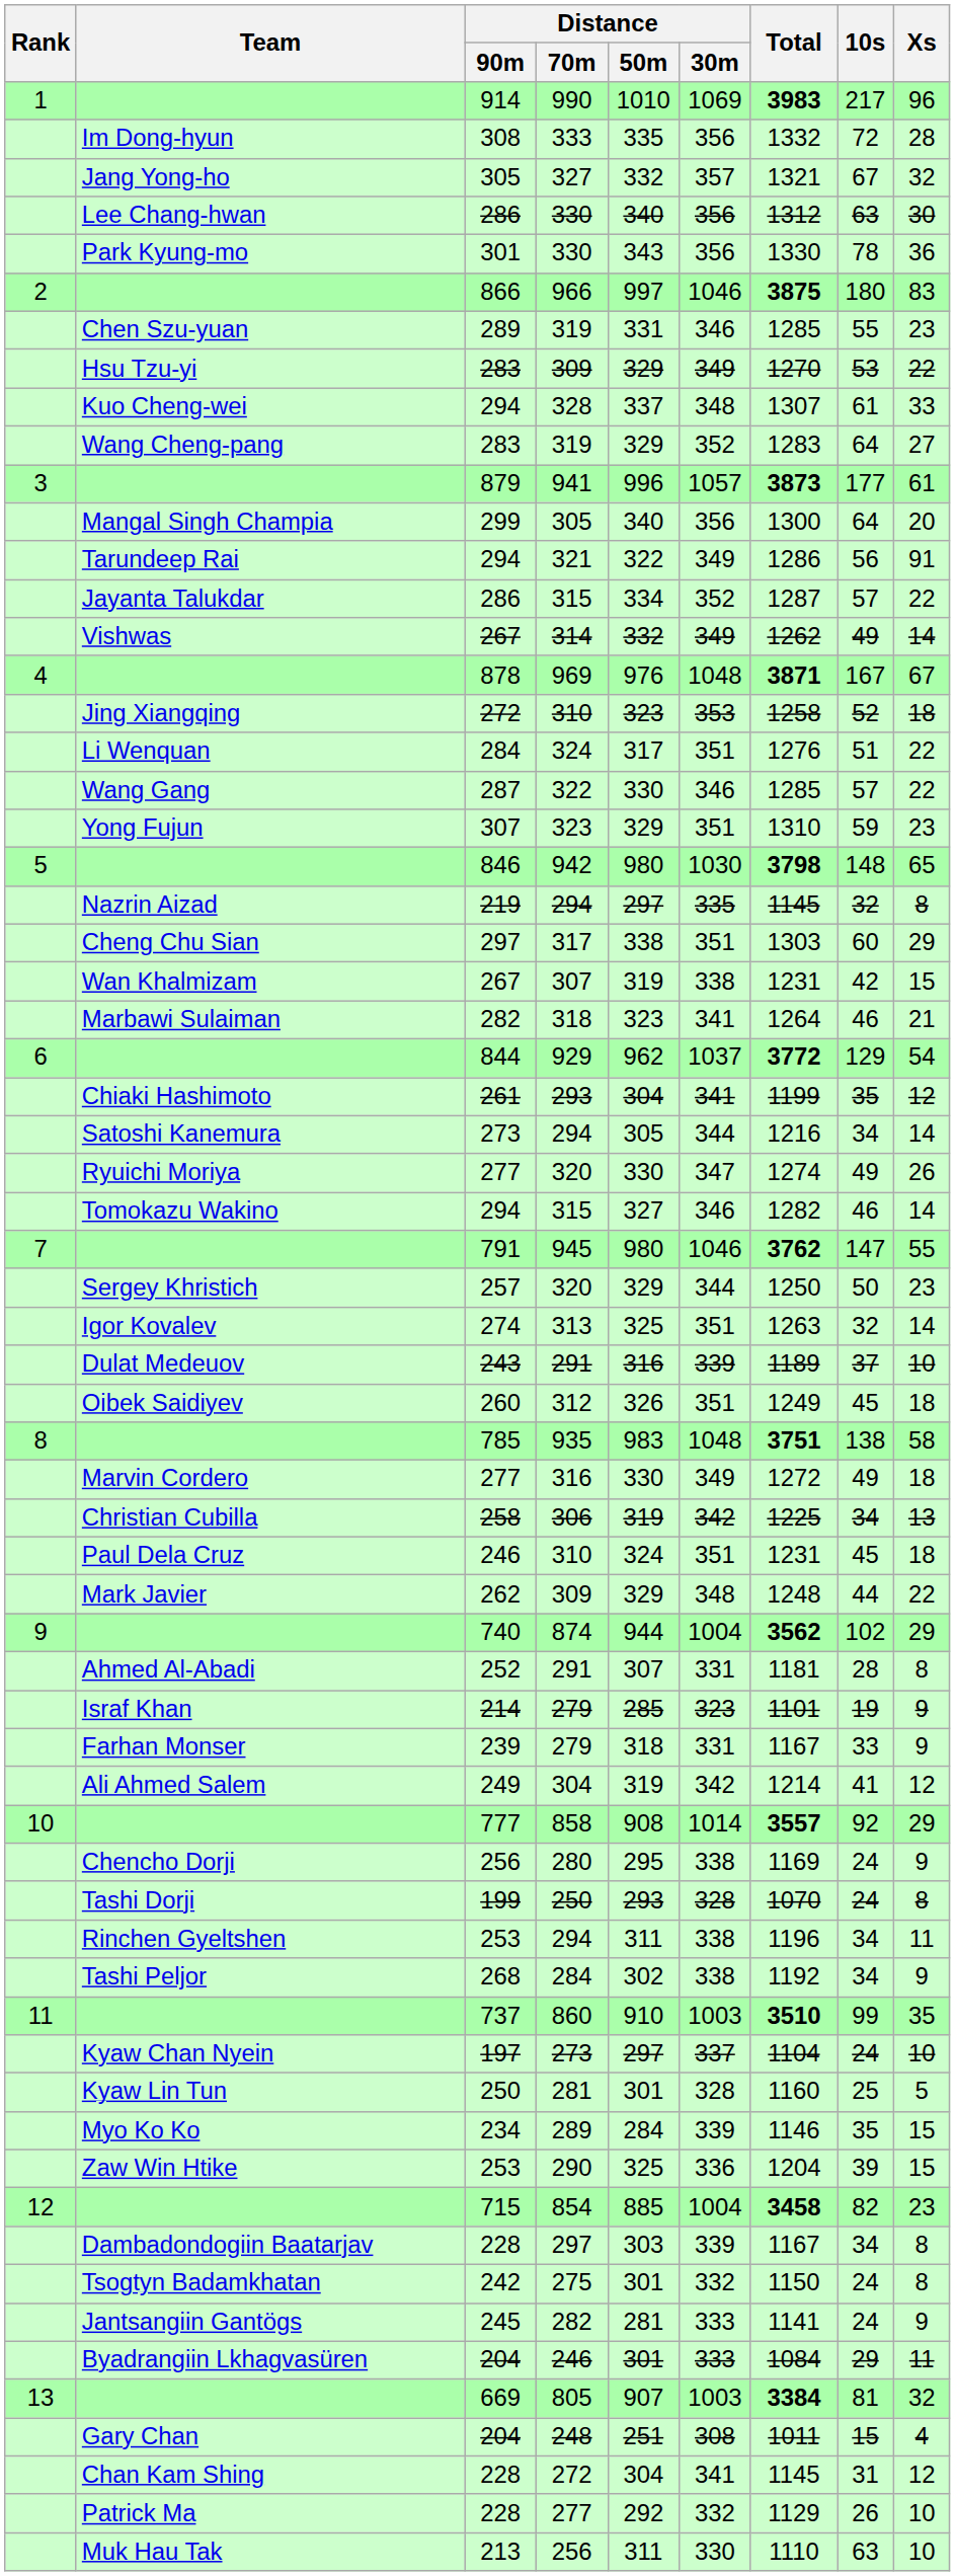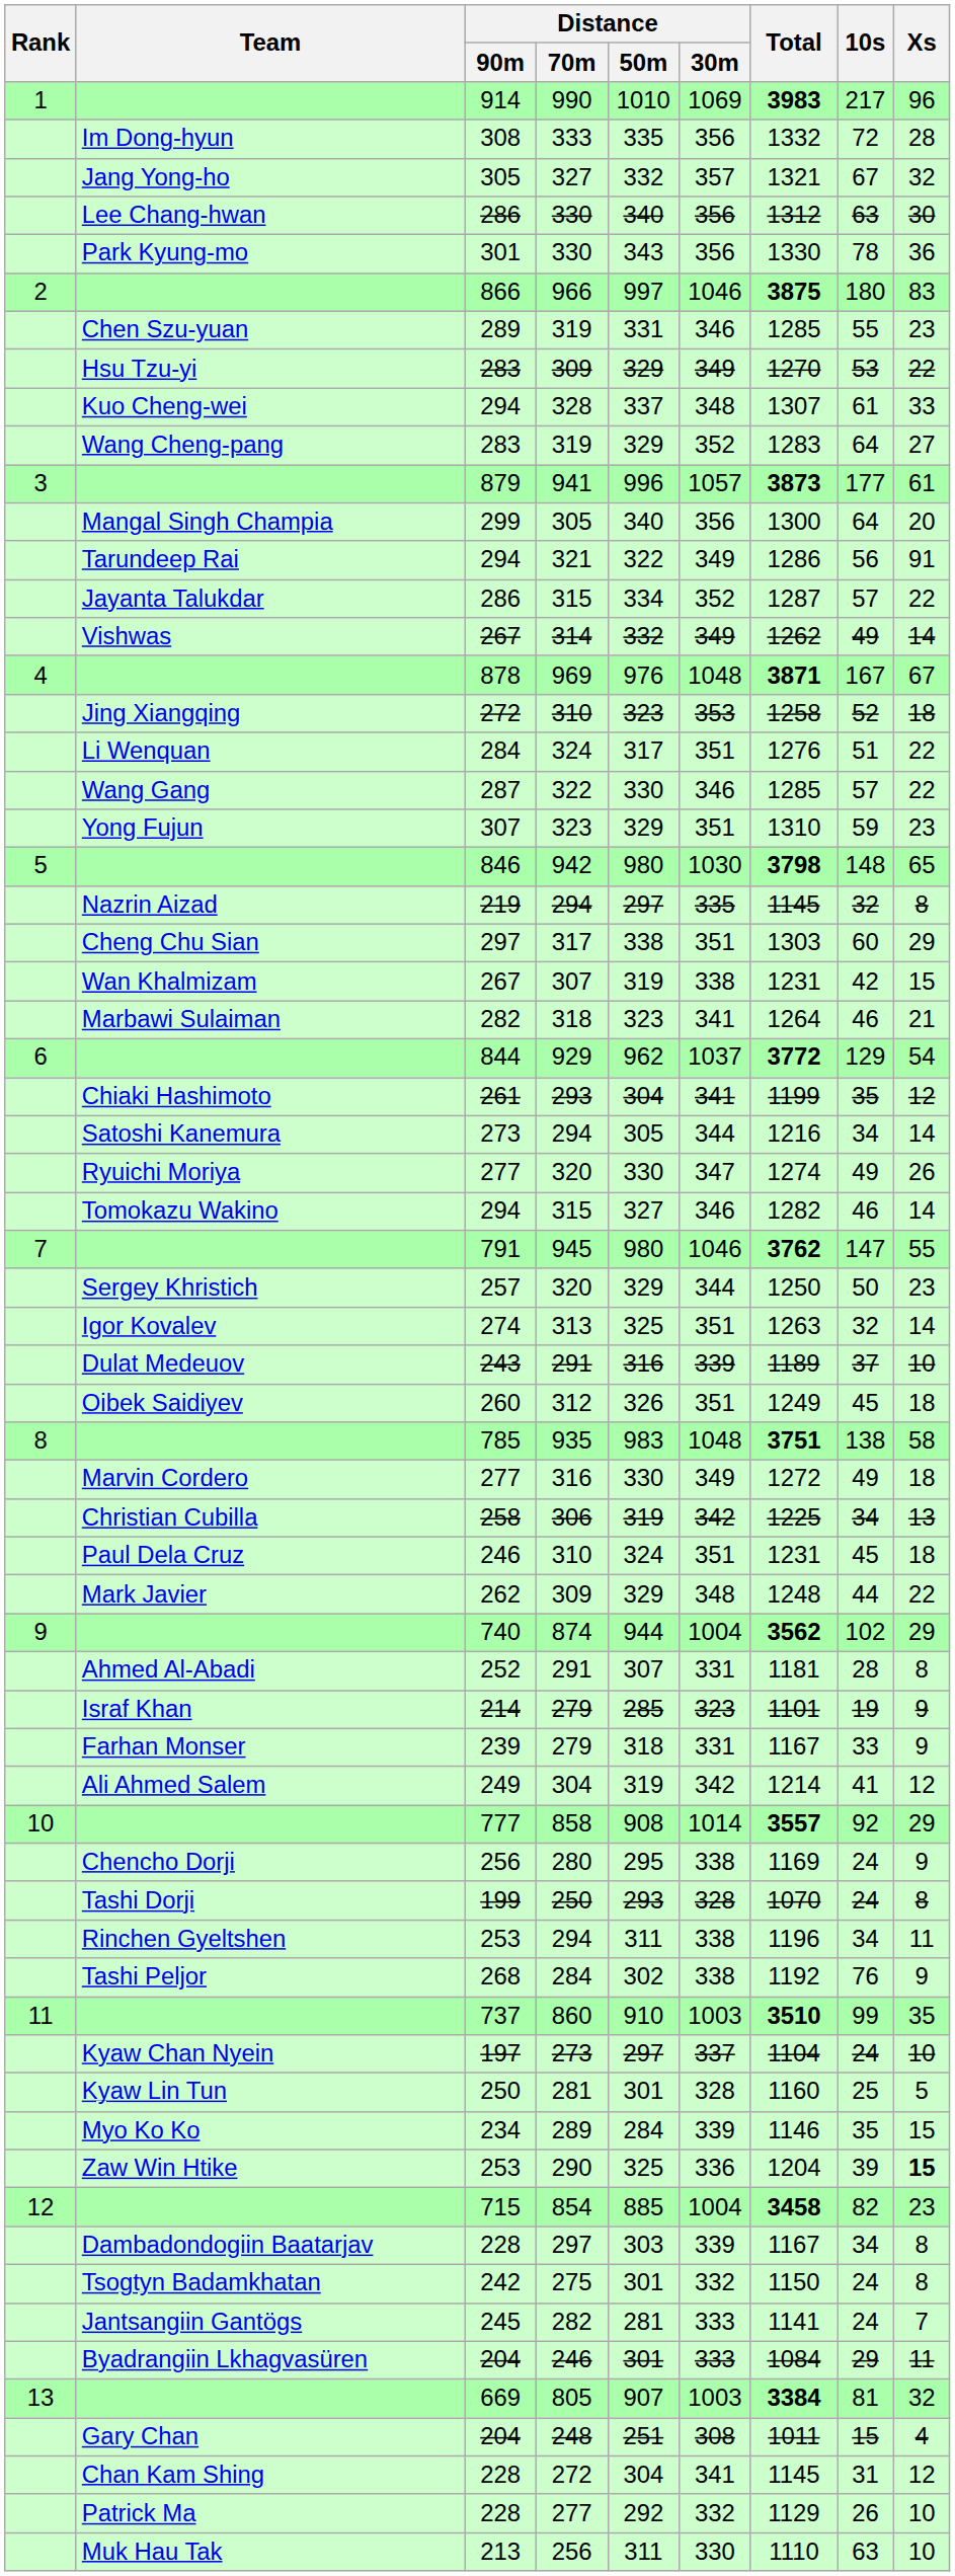 <table class="wikitable" style="text-align:center">
 <tr>
 <th rowspan=2 width=40>Rank</th>
 <th rowspan=2 width=250>Team</th>
 <th colspan=4>Distance</th>
 <th rowspan=2 width=50>Total</th>
 <th rowspan=2 width=30>10s</th>
 <th rowspan=2 width=30>Xs</th>
 </tr>
 <tr>
 <th width=40>90m</th>
 <th width=40>70m</th>
 <th width=40>50m</th>
 <th width=40>30m</th>
 </tr>
 <tr bgcolor="aaffaa">
 <td>1</td>
 <td align=left></td>
 <td>914</td>
 <td>990</td>
 <td>1010</td>
 <td>1069</td>
 <td><strong>3983</strong></td>
 <td>217</td>
 <td>96</td>
 </tr>
 <tr bgcolor="ccffcc">
 <td></td>
 <td align=left><a href='#'>Im Dong-hyun</a></td>
 <td>308</td>
 <td>333</td>
 <td>335</td>
 <td>356</td>
 <td>1332</td>
 <td>72</td>
 <td>28</td>
 </tr>
 <tr bgcolor="ccffcc">
 <td></td>
 <td align=left><a href='#'>Jang Yong-ho</a></td>
 <td>305</td>
 <td>327</td>
 <td>332</td>
 <td>357</td>
 <td>1321</td>
 <td>67</td>
 <td>32</td>
 </tr>
 <tr bgcolor="ccffcc">
 <td></td>
 <td align=left><a href='#'>Lee Chang-hwan</a></td>
 <td><s>286</s></td>
 <td><s>330</s></td>
 <td><s>340</s></td>
 <td><s>356</s></td>
 <td><s>1312</s></td>
 <td><s>63</s></td>
 <td><s>30</s></td>
 </tr>
 <tr bgcolor="ccffcc">
 <td></td>
 <td align=left><a href='#'>Park Kyung-mo</a></td>
 <td>301</td>
 <td>330</td>
 <td>343</td>
 <td>356</td>
 <td>1330</td>
 <td>78</td>
 <td>36</td>
 </tr>
 <tr bgcolor="aaffaa">
 <td>2</td>
 <td align=left></td>
 <td>866</td>
 <td>966</td>
 <td>997</td>
 <td>1046</td>
 <td><strong>3875</strong></td>
 <td>180</td>
 <td>83</td>
 </tr>
 <tr bgcolor="ccffcc">
 <td></td>
 <td align=left><a href='#'>Chen Szu-yuan</a></td>
 <td>289</td>
 <td>319</td>
 <td>331</td>
 <td>346</td>
 <td>1285</td>
 <td>55</td>
 <td>23</td>
 </tr>
 <tr bgcolor="ccffcc">
 <td></td>
 <td align=left><a href='#'>Hsu Tzu-yi</a></td>
 <td><s>283</s></td>
 <td><s>309</s></td>
 <td><s>329</s></td>
 <td><s>349</s></td>
 <td><s>1270</s></td>
 <td><s>53</s></td>
 <td><s>22</s></td>
 </tr>
 <tr bgcolor="ccffcc">
 <td></td>
 <td align=left><a href='#'>Kuo Cheng-wei</a></td>
 <td>294</td>
 <td>328</td>
 <td>337</td>
 <td>348</td>
 <td>1307</td>
 <td>61</td>
 <td>33</td>
 </tr>
 <tr bgcolor="ccffcc">
 <td></td>
 <td align=left><a href='#'>Wang Cheng-pang</a></td>
 <td>283</td>
 <td>319</td>
 <td>329</td>
 <td>352</td>
 <td>1283</td>
 <td>64</td>
 <td>27</td>
 </tr>
 <tr bgcolor="aaffaa">
 <td>3</td>
 <td align=left></td>
 <td>879</td>
 <td>941</td>
 <td>996</td>
 <td>1057</td>
 <td><strong>3873</strong></td>
 <td>177</td>
 <td>61</td>
 </tr>
 <tr bgcolor="ccffcc">
 <td></td>
 <td align=left><a href='#'>Mangal Singh Champia</a></td>
 <td>299</td>
 <td>305</td>
 <td>340</td>
 <td>356</td>
 <td>1300</td>
 <td>64</td>
 <td>20</td>
 </tr>
 <tr bgcolor="ccffcc">
 <td></td>
 <td align=left><a href='#'>Tarundeep Rai</a></td>
 <td>294</td>
 <td>321</td>
 <td>322</td>
 <td>349</td>
 <td>1286</td>
 <td>56</td>
 <td>91</td>
 </tr>
 <tr bgcolor="ccffcc">
 <td></td>
 <td align=left><a href='#'>Jayanta Talukdar</a></td>
 <td>286</td>
 <td>315</td>
 <td>334</td>
 <td>352</td>
 <td>1287</td>
 <td>57</td>
 <td>22</td>
 </tr>
 <tr bgcolor="ccffcc">
 <td></td>
 <td align=left><a href='#'>Vishwas</a></td>
 <td><s>267</s></td>
 <td><s>314</s></td>
 <td><s>332</s></td>
 <td><s>349</s></td>
 <td><s>1262</s></td>
 <td><s>49</s></td>
 <td><s>14</s></td>
 </tr>
 <tr bgcolor="aaffaa">
 <td>4</td>
 <td align=left></td>
 <td>878</td>
 <td>969</td>
 <td>976</td>
 <td>1048</td>
 <td><strong>3871</strong></td>
 <td>167</td>
 <td>67</td>
 </tr>
 <tr bgcolor="ccffcc">
 <td></td>
 <td align=left><a href='#'>Jing Xiangqing</a></td>
 <td><s>272</s></td>
 <td><s>310</s></td>
 <td><s>323</s></td>
 <td><s>353</s></td>
 <td><s>1258</s></td>
 <td><s>52</s></td>
 <td><s>18</s></td>
 </tr>
 <tr bgcolor="ccffcc">
 <td></td>
 <td align=left><a href='#'>Li Wenquan</a></td>
 <td>284</td>
 <td>324</td>
 <td>317</td>
 <td>351</td>
 <td>1276</td>
 <td>51</td>
 <td>22</td>
 </tr>
 <tr bgcolor="ccffcc">
 <td></td>
 <td align=left><a href='#'>Wang Gang</a></td>
 <td>287</td>
 <td>322</td>
 <td>330</td>
 <td>346</td>
 <td>1285</td>
 <td>57</td>
 <td>22</td>
 </tr>
 <tr bgcolor="ccffcc">
 <td></td>
 <td align=left><a href='#'>Yong Fujun</a></td>
 <td>307</td>
 <td>323</td>
 <td>329</td>
 <td>351</td>
 <td>1310</td>
 <td>59</td>
 <td>23</td>
 </tr>
 <tr bgcolor="aaffaa">
 <td>5</td>
 <td align=left></td>
 <td>846</td>
 <td>942</td>
 <td>980</td>
 <td>1030</td>
 <td><strong>3798</strong></td>
 <td>148</td>
 <td>65</td>
 </tr>
 <tr bgcolor="ccffcc">
 <td></td>
 <td align=left><a href='#'>Nazrin Aizad</a></td>
 <td><s>219</s></td>
 <td><s>294</s></td>
 <td><s>297</s></td>
 <td><s>335</s></td>
 <td><s>1145</s></td>
 <td><s>32</s></td>
 <td><s>8</s></td>
 </tr>
 <tr bgcolor="ccffcc">
 <td></td>
 <td align=left><a href='#'>Cheng Chu Sian</a></td>
 <td>297</td>
 <td>317</td>
 <td>338</td>
 <td>351</td>
 <td>1303</td>
 <td>60</td>
 <td>29</td>
 </tr>
 <tr bgcolor="ccffcc">
 <td></td>
 <td align=left><a href='#'>Wan Khalmizam</a></td>
 <td>267</td>
 <td>307</td>
 <td>319</td>
 <td>338</td>
 <td>1231</td>
 <td>42</td>
 <td>15</td>
 </tr>
 <tr bgcolor="ccffcc">
 <td></td>
 <td align=left><a href='#'>Marbawi Sulaiman</a></td>
 <td>282</td>
 <td>318</td>
 <td>323</td>
 <td>341</td>
 <td>1264</td>
 <td>46</td>
 <td>21</td>
 </tr>
 <tr bgcolor="aaffaa">
 <td>6</td>
 <td align=left></td>
 <td>844</td>
 <td>929</td>
 <td>962</td>
 <td>1037</td>
 <td><strong>3772</strong></td>
 <td>129</td>
 <td>54</td>
 </tr>
 <tr bgcolor="ccffcc">
 <td></td>
 <td align=left><a href='#'>Chiaki Hashimoto</a></td>
 <td><s>261</s></td>
 <td><s>293</s></td>
 <td><s>304</s></td>
 <td><s>341</s></td>
 <td><s>1199</s></td>
 <td><s>35</s></td>
 <td><s>12</s></td>
 </tr>
 <tr bgcolor="ccffcc">
 <td></td>
 <td align=left><a href='#'>Satoshi Kanemura</a></td>
 <td>273</td>
 <td>294</td>
 <td>305</td>
 <td>344</td>
 <td>1216</td>
 <td>34</td>
 <td>14</td>
 </tr>
 <tr bgcolor="ccffcc">
 <td></td>
 <td align=left><a href='#'>Ryuichi Moriya</a></td>
 <td>277</td>
 <td>320</td>
 <td>330</td>
 <td>347</td>
 <td>1274</td>
 <td>49</td>
 <td>26</td>
 </tr>
 <tr bgcolor="ccffcc">
 <td></td>
 <td align=left><a href='#'>Tomokazu Wakino</a></td>
 <td>294</td>
 <td>315</td>
 <td>327</td>
 <td>346</td>
 <td>1282</td>
 <td>46</td>
 <td>14</td>
 </tr>
 <tr bgcolor="aaffaa">
 <td>7</td>
 <td align=left></td>
 <td>791</td>
 <td>945</td>
 <td>980</td>
 <td>1046</td>
 <td><strong>3762</strong></td>
 <td>147</td>
 <td>55</td>
 </tr>
 <tr bgcolor="ccffcc">
 <td></td>
 <td align=left><a href='#'>Sergey Khristich</a></td>
 <td>257</td>
 <td>320</td>
 <td>329</td>
 <td>344</td>
 <td>1250</td>
 <td>50</td>
 <td>23</td>
 </tr>
 <tr bgcolor="ccffcc">
 <td></td>
 <td align=left><a href='#'>Igor Kovalev</a></td>
 <td>274</td>
 <td>313</td>
 <td>325</td>
 <td>351</td>
 <td>1263</td>
 <td>32</td>
 <td>14</td>
 </tr>
 <tr bgcolor="ccffcc">
 <td></td>
 <td align=left><a href='#'>Dulat Medeuov</a></td>
 <td><s>243</s></td>
 <td><s>291</s></td>
 <td><s>316</s></td>
 <td><s>339</s></td>
 <td><s>1189</s></td>
 <td><s>37</s></td>
 <td><s>10</s></td>
 </tr>
 <tr bgcolor="ccffcc">
 <td></td>
 <td align=left><a href='#'>Oibek Saidiyev</a></td>
 <td>260</td>
 <td>312</td>
 <td>326</td>
 <td>351</td>
 <td>1249</td>
 <td>45</td>
 <td>18</td>
 </tr>
 <tr bgcolor="aaffaa">
 <td>8</td>
 <td align=left></td>
 <td>785</td>
 <td>935</td>
 <td>983</td>
 <td>1048</td>
 <td><strong>3751</strong></td>
 <td>138</td>
 <td>58</td>
 </tr>
 <tr bgcolor="ccffcc">
 <td></td>
 <td align=left><a href='#'>Marvin Cordero</a></td>
 <td>277</td>
 <td>316</td>
 <td>330</td>
 <td>349</td>
 <td>1272</td>
 <td>49</td>
 <td>18</td>
 </tr>
 <tr bgcolor="ccffcc">
 <td></td>
 <td align=left><a href='#'>Christian Cubilla</a></td>
 <td><s>258</s></td>
 <td><s>306</s></td>
 <td><s>319</s></td>
 <td><s>342</s></td>
 <td><s>1225</s></td>
 <td><s>34</s></td>
 <td><s>13</s></td>
 </tr>
 <tr bgcolor="ccffcc">
 <td></td>
 <td align=left><a href='#'>Paul Dela Cruz</a></td>
 <td>246</td>
 <td>310</td>
 <td>324</td>
 <td>351</td>
 <td>1231</td>
 <td>45</td>
 <td>18</td>
 </tr>
 <tr bgcolor="ccffcc">
 <td></td>
 <td align=left><a href='#'>Mark Javier</a></td>
 <td>262</td>
 <td>309</td>
 <td>329</td>
 <td>348</td>
 <td>1248</td>
 <td>44</td>
 <td>22</td>
 </tr>
 <tr bgcolor="aaffaa">
 <td>9</td>
 <td align=left></td>
 <td>740</td>
 <td>874</td>
 <td>944</td>
 <td>1004</td>
 <td><strong>3562</strong></td>
 <td>102</td>
 <td>29</td>
 </tr>
 <tr bgcolor="ccffcc">
 <td></td>
 <td align=left><a href='#'>Ahmed Al-Abadi</a></td>
 <td>252</td>
 <td>291</td>
 <td>307</td>
 <td>331</td>
 <td>1181</td>
 <td>28</td>
 <td>8</td>
 </tr>
 <tr bgcolor="ccffcc">
 <td></td>
 <td align=left><a href='#'>Israf Khan</a></td>
 <td><s>214</s></td>
 <td><s>279</s></td>
 <td><s>285</s></td>
 <td><s>323</s></td>
 <td><s>1101</s></td>
 <td><s>19</s></td>
 <td><s>9</s></td>
 </tr>
 <tr bgcolor="ccffcc">
 <td></td>
 <td align=left><a href='#'>Farhan Monser</a></td>
 <td>239</td>
 <td>279</td>
 <td>318</td>
 <td>331</td>
 <td>1167</td>
 <td>33</td>
 <td>9</td>
 </tr>
 <tr bgcolor="ccffcc">
 <td></td>
 <td align=left><a href='#'>Ali Ahmed Salem</a></td>
 <td>249</td>
 <td>304</td>
 <td>319</td>
 <td>342</td>
 <td>1214</td>
 <td>41</td>
 <td>12</td>
 </tr>
 <tr bgcolor="aaffaa">
 <td>10</td>
 <td align=left></td>
 <td>777</td>
 <td>858</td>
 <td>908</td>
 <td>1014</td>
 <td><strong>3557</strong></td>
 <td>92</td>
 <td>29</td>
 </tr>
 <tr bgcolor="ccffcc">
 <td></td>
 <td align=left><a href='#'>Chencho Dorji</a></td>
 <td>256</td>
 <td>280</td>
 <td>295</td>
 <td>338</td>
 <td>1169</td>
 <td>24</td>
 <td>9</td>
 </tr>
 <tr bgcolor="ccffcc">
 <td></td>
 <td align=left><a href='#'>Tashi Dorji</a></td>
 <td><s>199</s></td>
 <td><s>250</s></td>
 <td><s>293</s></td>
 <td><s>328</s></td>
 <td><s>1070</s></td>
 <td><s>24</s></td>
 <td><s>8</s></td>
 </tr>
 <tr bgcolor="ccffcc">
 <td></td>
 <td align=left><a href='#'>Rinchen Gyeltshen</a></td>
 <td>253</td>
 <td>294</td>
 <td>311</td>
 <td>338</td>
 <td>1196</td>
 <td>34</td>
 <td>11</td>
 </tr>
 <tr bgcolor="ccffcc">
 <td></td>
 <td align=left><a href='#'>Tashi Peljor</a></td>
 <td>268</td>
 <td>284</td>
 <td>302</td>
 <td>338</td>
 <td>1192</td>
-<td>34</td>
+<td>76</td>
 <td>9</td>
 </tr>
 <tr bgcolor="aaffaa">
 <td>11</td>
 <td align=left></td>
 <td>737</td>
 <td>860</td>
 <td>910</td>
 <td>1003</td>
 <td><strong>3510</strong></td>
 <td>99</td>
 <td>35</td>
 </tr>
 <tr bgcolor="ccffcc">
 <td></td>
 <td align=left><a href='#'>Kyaw Chan Nyein</a></td>
 <td><s>197</s></td>
 <td><s>273</s></td>
 <td><s>297</s></td>
 <td><s>337</s></td>
 <td><s>1104</s></td>
 <td><s>24</s></td>
 <td><s>10</s></td>
 </tr>
 <tr bgcolor="ccffcc">
 <td></td>
 <td align=left><a href='#'>Kyaw Lin Tun</a></td>
 <td>250</td>
 <td>281</td>
 <td>301</td>
 <td>328</td>
 <td>1160</td>
 <td>25</td>
 <td>5</td>
 </tr>
 <tr bgcolor="ccffcc">
 <td></td>
 <td align=left><a href='#'>Myo Ko Ko</a></td>
 <td>234</td>
 <td>289</td>
 <td>284</td>
 <td>339</td>
 <td>1146</td>
 <td>35</td>
 <td>15</td>
 </tr>
 <tr bgcolor="ccffcc">
 <td></td>
 <td align=left><a href='#'>Zaw Win Htike</a></td>
 <td>253</td>
 <td>290</td>
 <td>325</td>
 <td>336</td>
 <td>1204</td>
 <td>39</td>
-<td>15</td>
+<td><strong>15</strong></td>
 </tr>
 <tr bgcolor="aaffaa">
 <td>12</td>
 <td align=left></td>
 <td>715</td>
 <td>854</td>
 <td>885</td>
 <td>1004</td>
 <td><strong>3458</strong></td>
 <td>82</td>
 <td>23</td>
 </tr>
 <tr bgcolor="ccffcc">
 <td></td>
 <td align=left><a href='#'>Dambadondogiin Baatarjav</a></td>
 <td>228</td>
 <td>297</td>
 <td>303</td>
 <td>339</td>
 <td>1167</td>
 <td>34</td>
 <td>8</td>
 </tr>
 <tr bgcolor="ccffcc">
 <td></td>
 <td align=left><a href='#'>Tsogtyn Badamkhatan</a></td>
 <td>242</td>
 <td>275</td>
 <td>301</td>
 <td>332</td>
 <td>1150</td>
 <td>24</td>
 <td>8</td>
 </tr>
 <tr bgcolor="ccffcc">
 <td></td>
 <td align=left><a href='#'>Jantsangiin Gantögs</a></td>
 <td>245</td>
 <td>282</td>
 <td>281</td>
 <td>333</td>
 <td>1141</td>
 <td>24</td>
-<td>9</td>
+<td>7</td>
 </tr>
 <tr bgcolor="ccffcc">
 <td></td>
 <td align=left><a href='#'>Byadrangiin Lkhagvasüren</a></td>
 <td><s>204</s></td>
 <td><s>246</s></td>
 <td><s>301</s></td>
 <td><s>333</s></td>
 <td><s>1084</s></td>
 <td><s>29</s></td>
 <td><s>11</s></td>
 </tr>
 <tr bgcolor="aaffaa">
 <td>13</td>
 <td align=left></td>
 <td>669</td>
 <td>805</td>
 <td>907</td>
 <td>1003</td>
 <td><strong>3384</strong></td>
 <td>81</td>
 <td>32</td>
 </tr>
 <tr bgcolor="ccffcc">
 <td></td>
 <td align=left><a href='#'>Gary Chan</a></td>
 <td><s>204</s></td>
 <td><s>248</s></td>
 <td><s>251</s></td>
 <td><s>308</s></td>
 <td><s>1011</s></td>
 <td><s>15</s></td>
 <td><s>4</s></td>
 </tr>
 <tr bgcolor="ccffcc">
 <td></td>
 <td align=left><a href='#'>Chan Kam Shing</a></td>
 <td>228</td>
 <td>272</td>
 <td>304</td>
 <td>341</td>
 <td>1145</td>
 <td>31</td>
 <td>12</td>
 </tr>
 <tr bgcolor="ccffcc">
 <td></td>
 <td align=left><a href='#'>Patrick Ma</a></td>
 <td>228</td>
 <td>277</td>
 <td>292</td>
 <td>332</td>
 <td>1129</td>
 <td>26</td>
 <td>10</td>
 </tr>
 <tr bgcolor="ccffcc">
 <td></td>
 <td align=left><a href='#'>Muk Hau Tak</a></td>
 <td>213</td>
 <td>256</td>
 <td>311</td>
 <td>330</td>
 <td>1110</td>
 <td>63</td>
 <td>10</td>
 </tr>
 </table>
